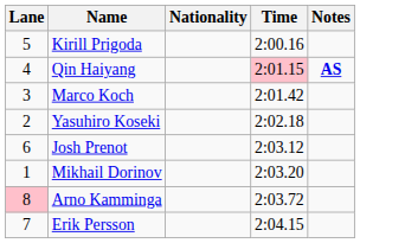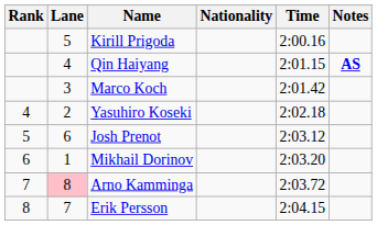 <table class="wikitable sortable" style="text-align:center">
 <tr>
+<th>Rank</th>
 <th>Lane</th>
 <th>Name</th>
 <th>Nationality</th>
 <th>Time</th>
 <th>Notes</th>
 </tr>
 <tr>
+<td></td>
 <td>5</td>
 <td align=left><a href='#'>Kirill Prigoda</a></td>
 <td align=left></td>
 <td>2:00.16</td>
 <td></td>
 </tr>
 <tr>
+<td></td>
 <td>4</td>
 <td align=left><a href='#'>Qin Haiyang</a></td>
 <td align=left></td>
-<td style="background: pink;">2:01.15</td>
+<td>2:01.15</td>
 <td><strong><a href='#'>AS</a></strong></td>
 </tr>
 <tr>
+<td></td>
 <td>3</td>
 <td align=left><a href='#'>Marco Koch</a></td>
 <td align=left></td>
 <td>2:01.42</td>
 <td></td>
 </tr>
 <tr>
+<td>4</td>
 <td>2</td>
 <td align=left><a href='#'>Yasuhiro Koseki</a></td>
 <td align=left></td>
 <td>2:02.18</td>
 <td></td>
 </tr>
 <tr>
+<td>5</td>
 <td>6</td>
 <td align=left><a href='#'>Josh Prenot</a></td>
 <td align=left></td>
 <td>2:03.12</td>
 <td></td>
 </tr>
 <tr>
+<td>6</td>
 <td>1</td>
 <td align=left><a href='#'>Mikhail Dorinov</a></td>
 <td align=left></td>
 <td>2:03.20</td>
 <td></td>
 </tr>
 <tr>
+<td>7</td>
 <td style="background: pink;">8</td>
 <td align=left><a href='#'>Arno Kamminga</a></td>
 <td align=left></td>
 <td>2:03.72</td>
 <td></td>
 </tr>
 <tr>
+<td>8</td>
 <td>7</td>
 <td align=left><a href='#'>Erik Persson</a></td>
 <td align=left></td>
 <td>2:04.15</td>
 <td></td>
 </tr>
 </table>
